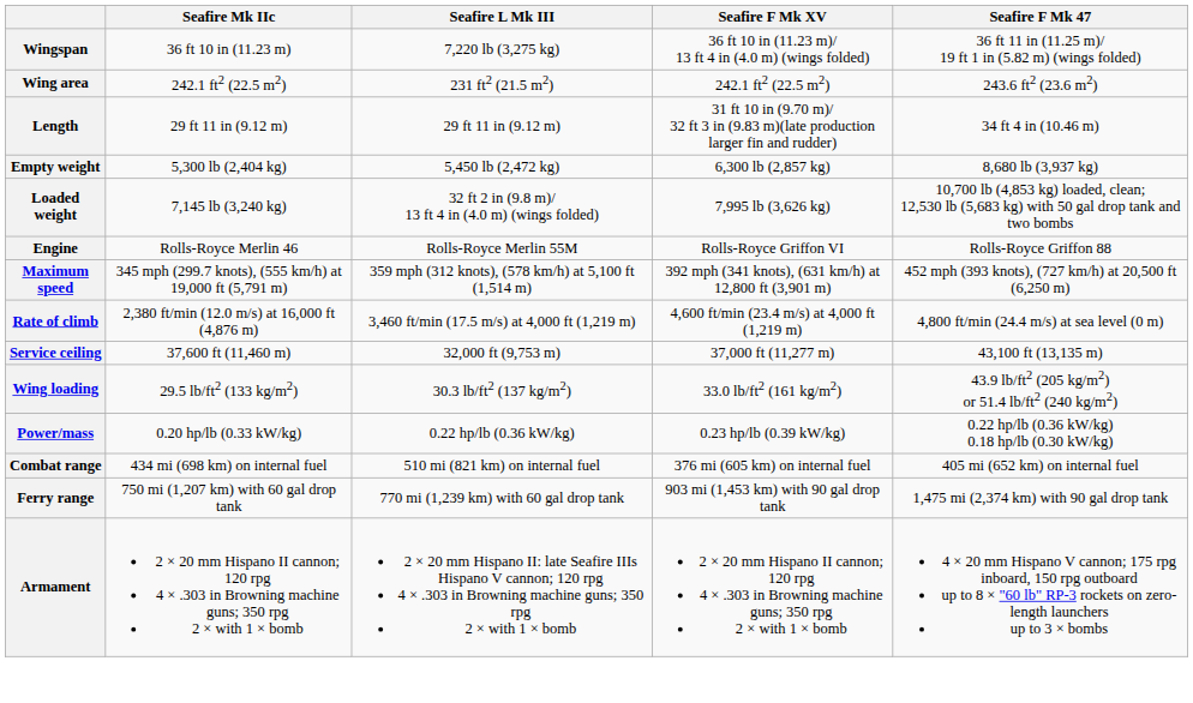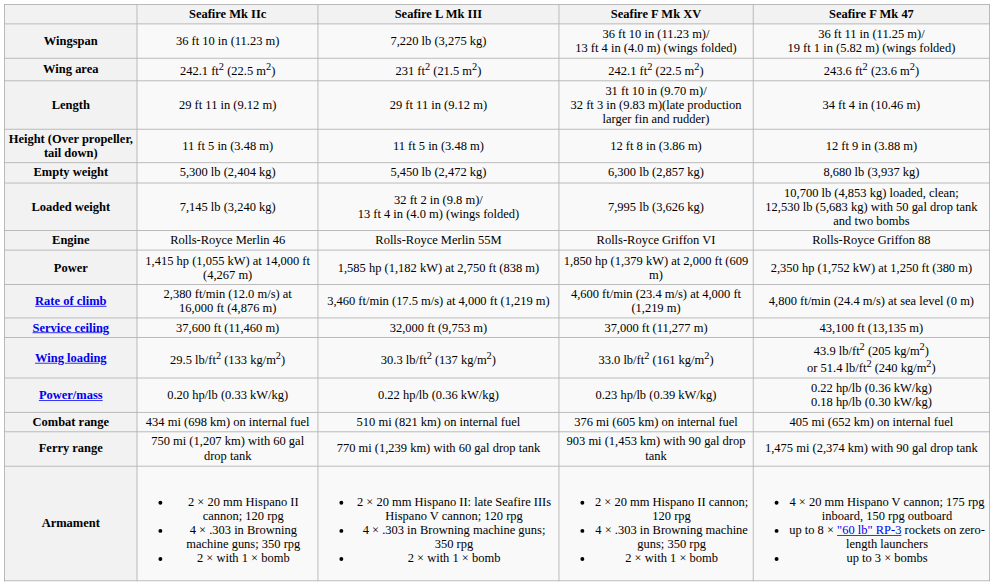 <table class="wikitable"" width:100%; " style="margin:auto;">
 <tr>
 <th></th>
 <th>Seafire Mk IIc</th>
 <th>Seafire L Mk III</th>
 <th>Seafire F Mk XV</th>
 <th>Seafire F Mk 47</th>
 </tr>
 <tr style="text-align:center;">
 <th>Wingspan</th>
 <td>36 ft 10 in (11.23 m)</td>
 <td>7,220 lb (3,275 kg)</td>
 <td>36 ft 10 in (11.23 m)/<br>13 ft 4 in (4.0 m) (wings folded)</td>
 <td>36 ft 11 in (11.25 m)/<br>19 ft 1 in (5.82 m) (wings folded)</td>
 </tr>
 <tr style="text-align:center;">
 <th>Wing area</th>
 <td>242.1 ft<sup>2</sup> (22.5 m<sup>2</sup>)</td>
 <td>231 ft<sup>2</sup> (21.5 m<sup>2</sup>)</td>
 <td>242.1 ft<sup>2</sup> (22.5 m<sup>2</sup>)</td>
 <td>243.6 ft<sup>2</sup> (23.6 m<sup>2</sup>)</td>
 </tr>
 <tr style="text-align:center;">
 <th>Length</th>
 <td>29 ft 11 in (9.12 m)</td>
 <td>29 ft 11 in (9.12 m)</td>
 <td>31 ft 10 in (9.70 m)/<br>32 ft 3 in (9.83 m)(late production larger fin and rudder)</td>
 <td>34 ft 4 in (10.46 m)</td>
 </tr>
 <tr style="text-align:center;">
+<th>Height (Over propeller, tail down)</th>
+<td>11 ft 5 in (3.48 m)</td>
+<td>11 ft 5 in (3.48 m)</td>
+<td>12 ft 8 in (3.86 m)</td>
+<td>12 ft 9 in (3.88 m)</td>
+</tr>
+<tr style="text-align:center;">
 <th>Empty weight</th>
 <td>5,300 lb (2,404 kg)</td>
 <td>5,450 lb (2,472 kg)</td>
 <td>6,300 lb (2,857 kg)</td>
 <td>8,680 lb (3,937 kg)</td>
 </tr>
 <tr style="text-align:center;">
 <th>Loaded weight</th>
 <td>7,145 lb (3,240 kg)</td>
 <td>32 ft 2 in (9.8 m)/<br>13 ft 4 in (4.0 m) (wings folded)</td>
 <td>7,995 lb (3,626 kg)</td>
 <td>10,700 lb (4,853 kg) loaded, clean;<br>12,530 lb (5,683 kg) with 50 gal drop tank and two  bombs</td>
 </tr>
 <tr style="text-align:center;">
 <th>Engine</th>
 <td>Rolls-Royce Merlin 46</td>
 <td>Rolls-Royce Merlin 55M</td>
 <td>Rolls-Royce Griffon VI</td>
 <td>Rolls-Royce Griffon 88</td>
 </tr>
 <tr style="text-align:center;">
-<th><a href='#'>Maximum speed</a></th>
-<td>345 mph (299.7 knots), (555 km/h) at 19,000 ft (5,791 m)</td>
-<td>359 mph (312 knots), (578 km/h) at 5,100 ft (1,514 m)</td>
-<td>392 mph (341 knots), (631 km/h) at 12,800 ft (3,901 m)</td>
-<td>452 mph (393 knots), (727 km/h) at 20,500 ft (6,250 m)</td>
+<th>Power</th>
+<td>1,415 hp (1,055 kW) at 14,000 ft (4,267 m)</td>
+<td>1,585 hp (1,182 kW) at 2,750 ft (838 m)</td>
+<td>1,850 hp (1,379 kW) at 2,000 ft (609 m)</td>
+<td>2,350 hp (1,752 kW) at 1,250 ft (380 m)</td>
 </tr>
 <tr style="text-align:center;">
 <th><a href='#'>Rate of climb</a></th>
 <td>2,380 ft/min (12.0 m/s) at 16,000 ft (4,876 m)</td>
 <td>3,460 ft/min (17.5 m/s) at 4,000 ft (1,219 m)</td>
 <td>4,600 ft/min (23.4 m/s) at 4,000 ft (1,219 m)</td>
 <td>4,800 ft/min (24.4 m/s) at sea level (0 m)</td>
 </tr>
 <tr style="text-align:center;">
 <th><a href='#'>Service ceiling</a></th>
 <td>37,600 ft (11,460 m)</td>
 <td>32,000 ft (9,753 m)</td>
 <td>37,000 ft (11,277 m)</td>
 <td>43,100 ft (13,135 m)</td>
 </tr>
 <tr style="text-align:center;">
 <th><a href='#'>Wing loading</a></th>
 <td>29.5 lb/ft<sup>2</sup> (133 kg/m<sup>2</sup>)</td>
 <td>30.3 lb/ft<sup>2</sup> (137 kg/m<sup>2</sup>)</td>
 <td>33.0 lb/ft<sup>2</sup> (161 kg/m<sup>2</sup>)</td>
 <td>43.9 lb/ft<sup>2</sup> (205 kg/m<sup>2</sup>)<br>or 51.4 lb/ft<sup>2</sup> (240 kg/m<sup>2</sup>)</td>
 </tr>
 <tr style="text-align:center;">
 <th><a href='#'>Power/mass</a></th>
 <td>0.20 hp/lb (0.33 kW/kg)</td>
 <td>0.22 hp/lb (0.36 kW/kg)</td>
 <td>0.23 hp/lb (0.39 kW/kg)</td>
 <td>0.22 hp/lb (0.36 kW/kg)<br>0.18 hp/lb (0.30 kW/kg)</td>
 </tr>
 <tr style="text-align:center;">
 <th>Combat range</th>
 <td>434 mi (698 km) on internal fuel</td>
 <td>510 mi (821 km) on internal fuel</td>
 <td>376 mi (605 km) on internal fuel</td>
 <td>405 mi (652 km) on internal fuel</td>
 </tr>
 <tr style="text-align:center;">
 <th>Ferry range</th>
 <td>750 mi (1,207 km) with 60 gal drop tank</td>
 <td>770 mi (1,239 km) with 60 gal drop tank</td>
 <td>903 mi (1,453 km) with 90 gal drop tank</td>
 <td>1,475 mi (2,374 km) with 90 gal drop tank</td>
 </tr>
 <tr style="text-align:center;">
 <th>Armament</th>
 <td valign="top"><br><ul><li>2 × 20 mm Hispano II cannon; 120 rpg</li><li>4 × .303 in Browning machine guns; 350 rpg</li><li>2 ×  with 1 ×  bomb</li></ul></td>
 <td valign="top"><br><ul><li>2 × 20 mm Hispano II: late Seafire IIIs Hispano V cannon; 120 rpg</li><li>4 × .303 in Browning machine guns; 350 rpg</li><li>2 ×  with 1 ×  bomb</li></ul></td>
 <td valign="top"><br><ul><li>2 × 20 mm Hispano II cannon; 120 rpg</li><li>4 × .303 in Browning machine guns; 350 rpg</li><li>2 ×  with 1 ×  bomb</li></ul></td>
 <td valign="top"><br><ul><li>4 × 20 mm Hispano V cannon; 175 rpg inboard, 150 rpg outboard</li><li>up to 8 ×  <a href='#'>"60 lb" RP-3</a> rockets on zero-length launchers</li><li>up to 3 ×  bombs</li></ul></td>
 </tr>
 </table>
